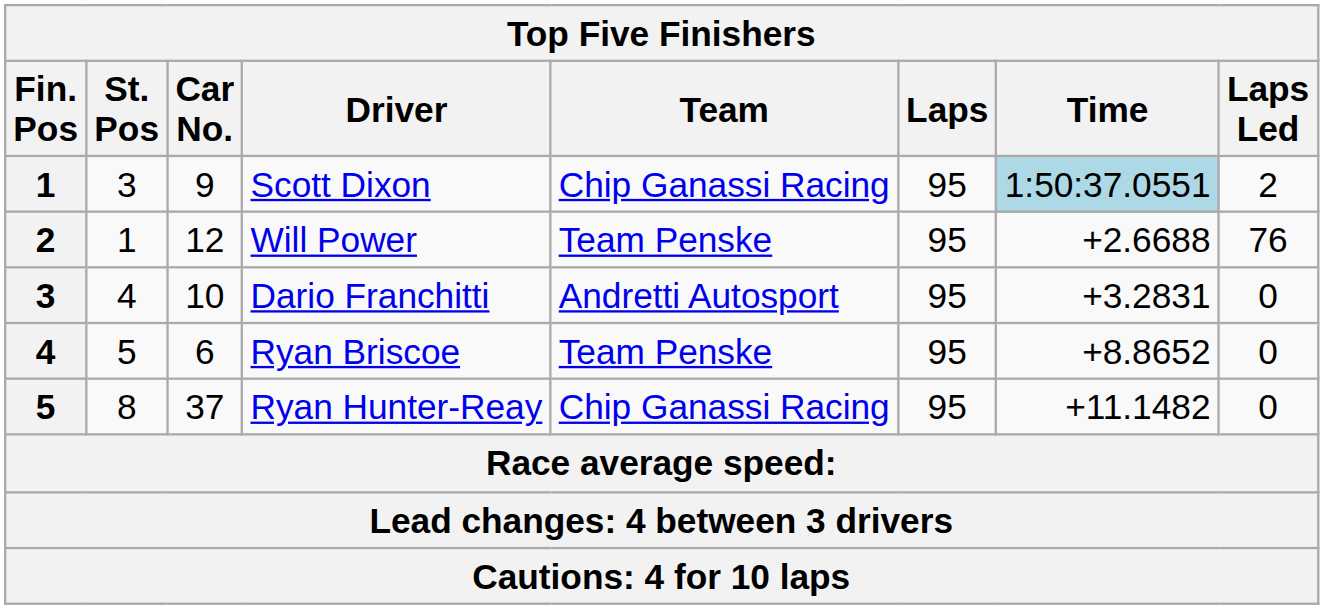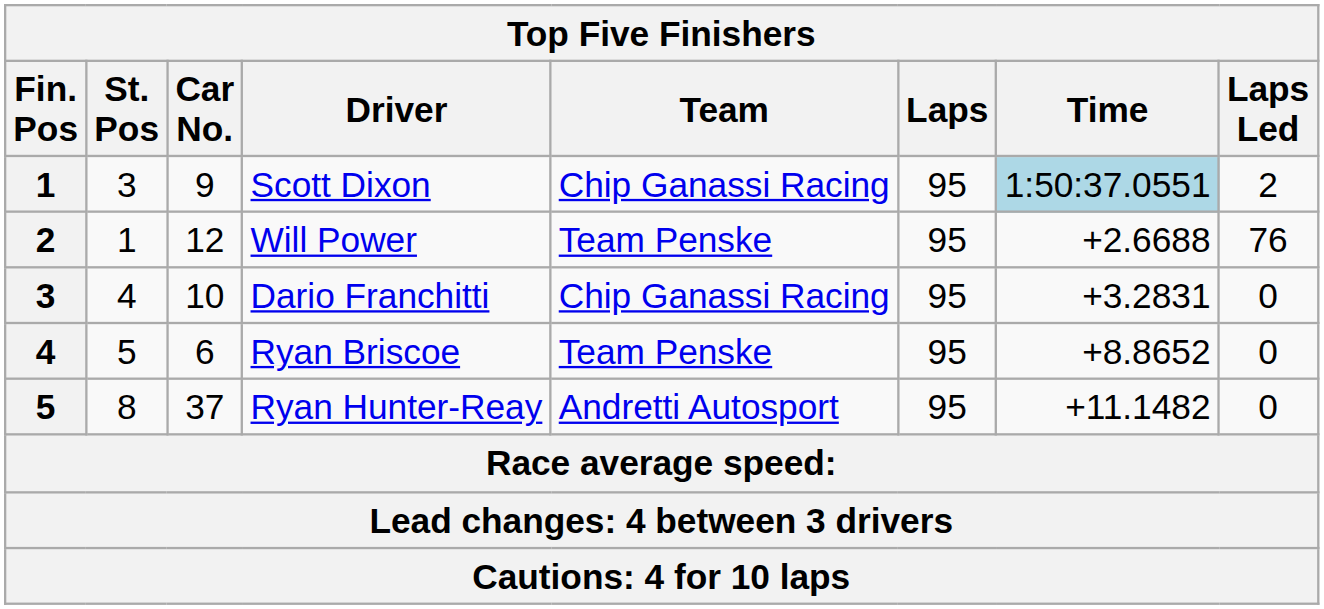 <table class="wikitable" style="font-size:95%;">
 <tr>
 <th colspan=9>Top Five Finishers</th>
 </tr>
 <tr>
 <th>Fin.<br>Pos</th>
 <th>St.<br>Pos</th>
 <th>Car<br>No.</th>
 <th>Driver</th>
 <th>Team</th>
 <th>Laps</th>
 <th>Time</th>
 <th>Laps<br>Led</th>
 </tr>
 <tr>
 <th>1</th>
 <td align=center>3</td>
 <td align=center>9</td>
 <td> <a href='#'>Scott Dixon</a></td>
 <td><a href='#'>Chip Ganassi Racing</a></td>
 <td align=center>95</td>
 <td align=right style="background: lightblue;">1:50:37.0551</td>
 <td align=center>2</td>
 </tr>
 <tr>
 <th>2</th>
 <td align=center>1</td>
 <td align=center>12</td>
 <td> <a href='#'>Will Power</a></td>
 <td><a href='#'>Team Penske</a></td>
 <td align=center>95</td>
 <td align=right>+2.6688</td>
 <td align=center>76</td>
 </tr>
 <tr>
 <th>3</th>
 <td align=center>4</td>
 <td align=center>10</td>
 <td> <a href='#'>Dario Franchitti</a></td>
-<td><a href='#'>Andretti Autosport</a></td>
+<td><a href='#'>Chip Ganassi Racing</a></td>
 <td align=center>95</td>
 <td align=right>+3.2831</td>
 <td align=center>0</td>
 </tr>
 <tr>
 <th>4</th>
 <td align=center>5</td>
 <td align=center>6</td>
 <td> <a href='#'>Ryan Briscoe</a></td>
 <td><a href='#'>Team Penske</a></td>
 <td align=center>95</td>
 <td align=right>+8.8652</td>
 <td align=center>0</td>
 </tr>
 <tr>
 <th>5</th>
 <td align=center>8</td>
 <td align=center>37</td>
 <td> <a href='#'>Ryan Hunter-Reay</a></td>
-<td><a href='#'>Chip Ganassi Racing</a></td>
+<td><a href='#'>Andretti Autosport</a></td>
 <td align=center>95</td>
 <td align=right>+11.1482</td>
 <td align=center>0</td>
 </tr>
 <tr>
 <th colspan=9>Race average speed: </th>
 </tr>
 <tr>
 <th colspan=9>Lead changes: 4 between 3 drivers</th>
 </tr>
 <tr>
 <th colspan=9>Cautions: 4 for 10 laps</th>
 </tr>
 </table>
